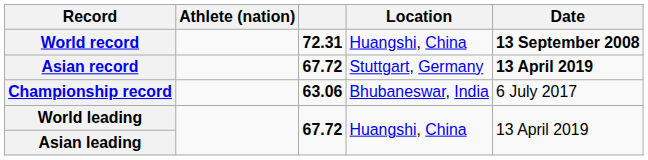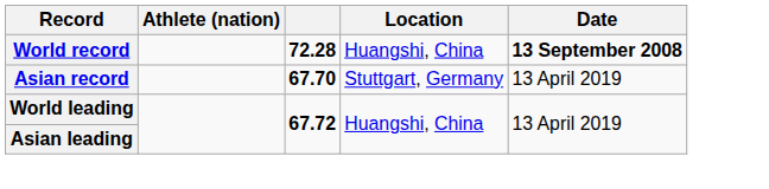 <table class="wikitable">
 <tr>
 <th scope="col">Record</th>
 <th scope="col">Athlete (nation)</th>
 <th scope="col"></th>
 <th scope="col">Location</th>
 <th scope="col">Date</th>
 </tr>
 <tr>
 <th scope="row"><a href='#'>World record</a></th>
 <td></td>
-<td align="center"><strong>72.31</strong></td>
+<td align="center"><strong>72.28</strong></td>
 <td><a href='#'>Huangshi</a>, <a href='#'>China</a></td>
 <td><strong>13 September 2008</strong></td>
 </tr>
 <tr>
 <th scope="row"><a href='#'>Asian record</a></th>
 <td></td>
-<td align="center"><strong>67.72</strong></td>
+<td align="center"><strong>67.70</strong></td>
 <td><a href='#'>Stuttgart</a>, <a href='#'>Germany</a></td>
-<td><strong>13 April 2019</strong></td>
-</tr>
-<tr>
-<th scope="row"><a href='#'>Championship record</a></th>
-<td></td>
-<td align="center"><strong>63.06</strong></td>
-<td><a href='#'>Bhubaneswar</a>, <a href='#'>India</a></td>
-<td>6 July 2017</td>
+<td>13 April 2019</td>
 </tr>
 <tr>
 <th scope="row">World leading</th>
 <td rowspan="2"></td>
 <td rowspan="2" align="center"><strong>67.72</strong></td>
 <td rowspan="2"><a href='#'>Huangshi</a>, <a href='#'>China</a></td>
 <td rowspan="2">13 April 2019</td>
 </tr>
 <tr>
 <th scope="row">Asian leading</th>
 </tr>
 </table>
